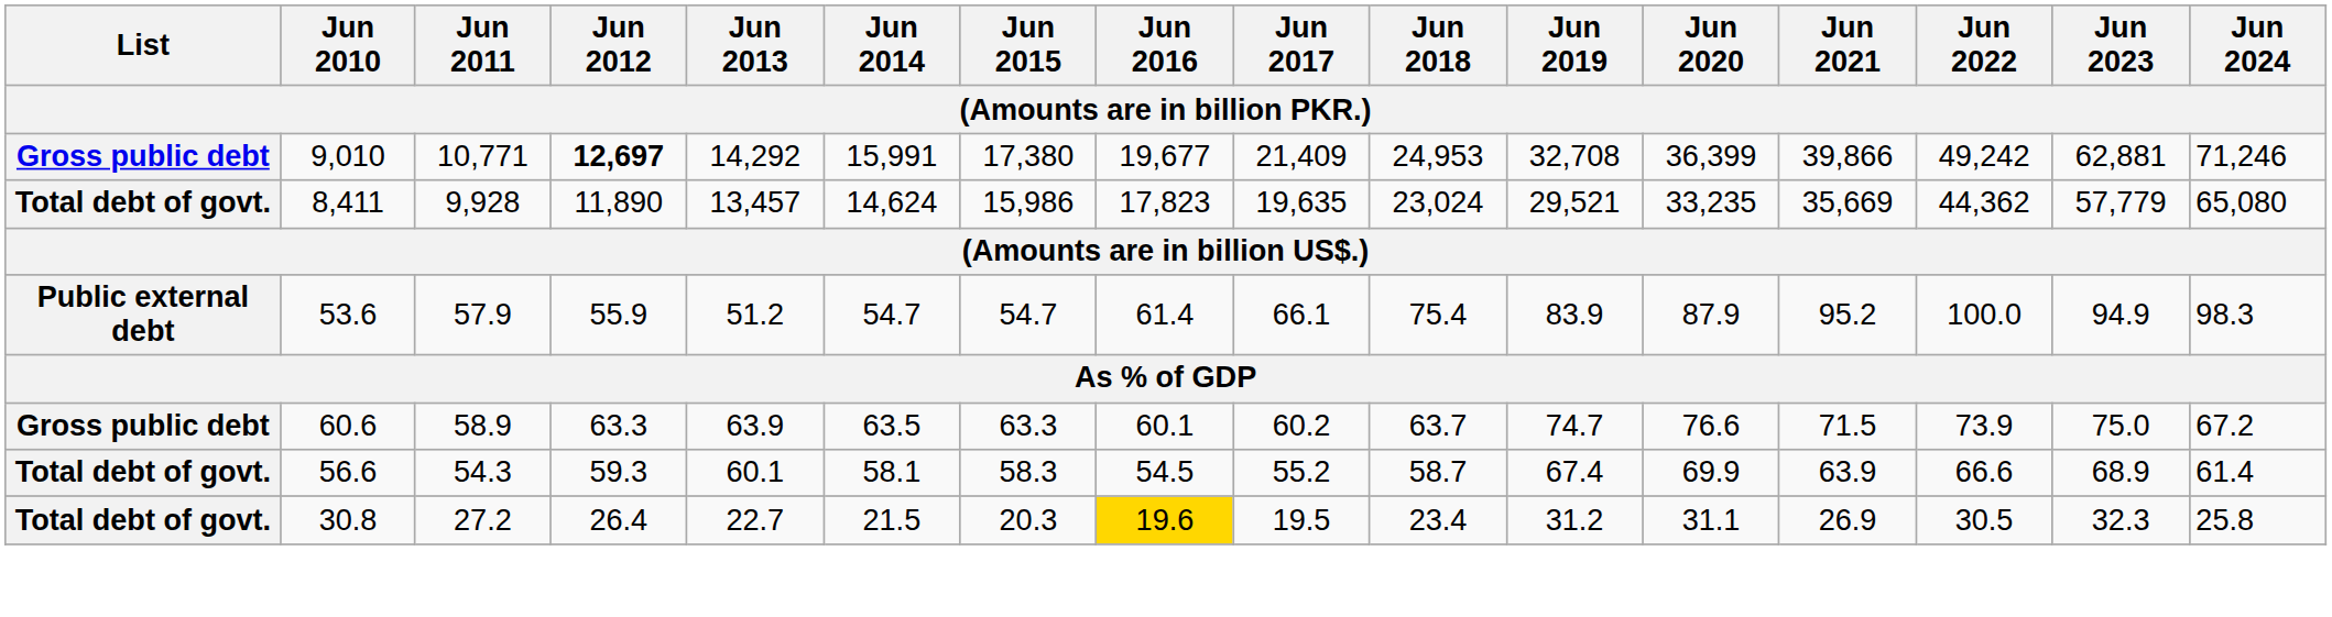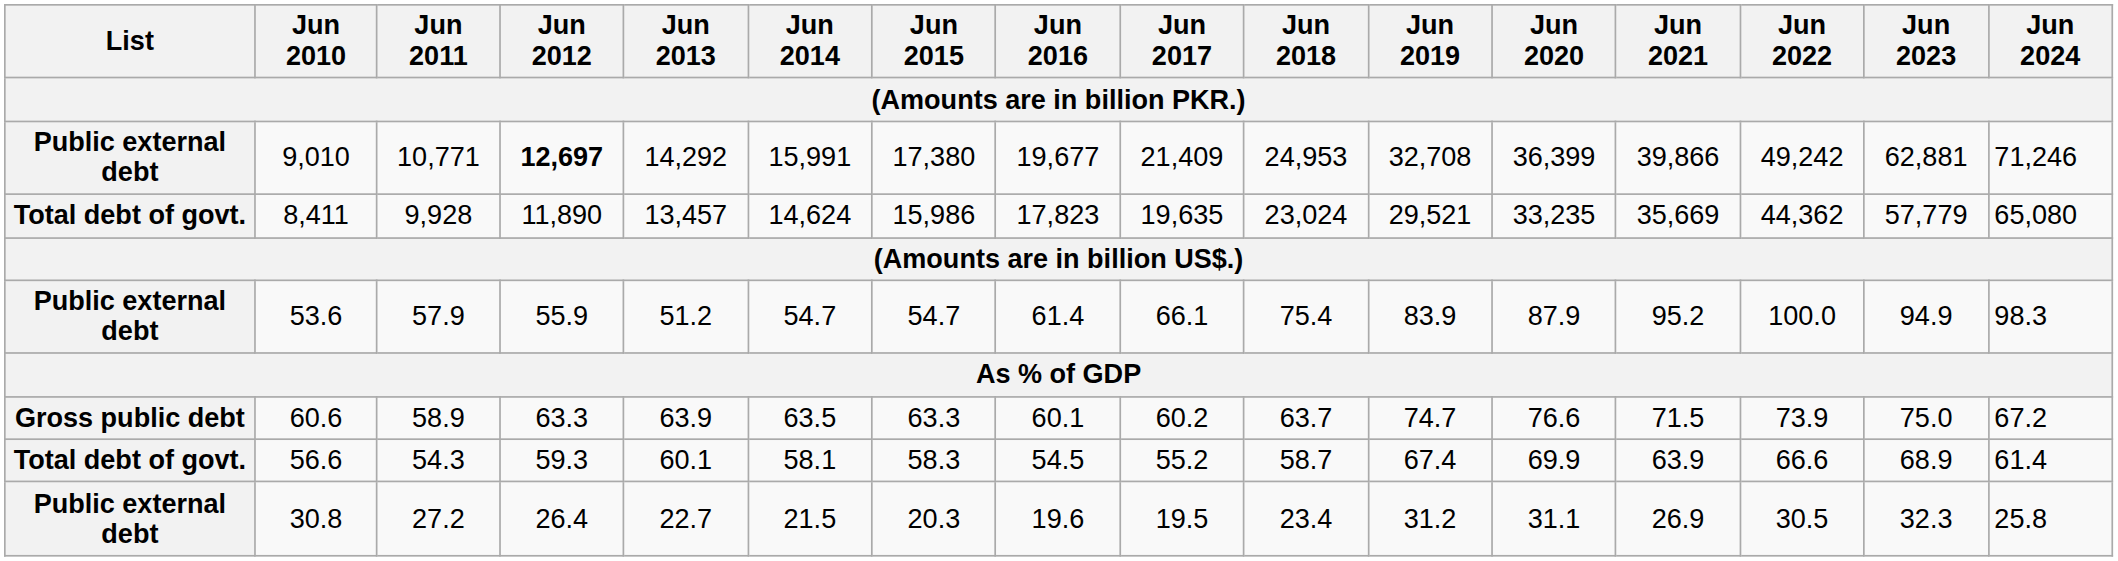 <table class="wikitable">
 <tr>
 <th>List</th>
 <th>Jun 2010</th>
 <th>Jun 2011</th>
 <th>Jun 2012</th>
 <th>Jun 2013</th>
 <th>Jun 2014</th>
 <th>Jun 2015</th>
 <th>Jun 2016</th>
 <th>Jun 2017</th>
 <th>Jun 2018</th>
 <th>Jun 2019</th>
 <th>Jun 2020</th>
 <th>Jun 2021</th>
 <th>Jun 2022</th>
 <th>Jun 2023</th>
 <th>Jun 2024</th>
 </tr>
 <tr>
 <th colspan="16"><strong>(Amounts are in billion PKR.)</strong></th>
 </tr>
 <tr>
-<th><a href='#'>Gross public debt</a></th>
+<th>Public external debt</th>
 <td style="text-align:center"> 9,010</td>
 <td style="text-align:center"> 10,771</td>
 <td style="text-align:center"><strong> 12,697</strong></td>
 <td style="text-align:center"> 14,292</td>
 <td style="text-align:center"> 15,991</td>
 <td style="text-align:center"> 17,380</td>
 <td style="text-align:center"> 19,677</td>
 <td style="text-align:center"> 21,409</td>
 <td style="text-align:center"> 24,953</td>
 <td style="text-align:center"> 32,708</td>
 <td style="text-align:center"> 36,399</td>
 <td style="text-align:center"> 39,866</td>
 <td style="text-align:center"> 49,242</td>
 <td style="text-align:center"> 62,881</td>
 <td>71,246</td>
 </tr>
 <tr>
 <th>Total debt of govt.</th>
 <td style="text-align:center"> 8,411</td>
 <td style="text-align:center"> 9,928</td>
 <td style="text-align:center"> 11,890</td>
 <td style="text-align:center"> 13,457</td>
 <td style="text-align:center"> 14,624</td>
 <td style="text-align:center"> 15,986</td>
 <td style="text-align:center"> 17,823</td>
 <td style="text-align:center"> 19,635</td>
 <td style="text-align:center"> 23,024</td>
 <td style="text-align:center"> 29,521</td>
 <td style="text-align:center"> 33,235</td>
 <td style="text-align:center"> 35,669</td>
 <td style="text-align:center"> 44,362</td>
 <td style="text-align:center"> 57,779</td>
 <td>65,080</td>
 </tr>
 <tr>
 <th colspan="16"><strong>(Amounts are in billion US$.)</strong></th>
 </tr>
 <tr>
 <th>Public external debt</th>
 <td style="text-align:center"> 53.6</td>
 <td style="text-align:center"> 57.9</td>
 <td style="text-align:center"> 55.9</td>
 <td style="text-align:center"> 51.2</td>
 <td style="text-align:center"> 54.7</td>
 <td style="text-align:center"> 54.7</td>
 <td style="text-align:center"> 61.4</td>
 <td style="text-align:center"> 66.1</td>
 <td style="text-align:center"> 75.4</td>
 <td style="text-align:center"> 83.9</td>
 <td style="text-align:center"> 87.9</td>
 <td style="text-align:center"> 95.2</td>
 <td style="text-align:center"> 100.0</td>
 <td style="text-align:center"> 94.9</td>
 <td> 98.3</td>
 </tr>
 <tr>
 <th colspan="16"><strong>As % of GDP</strong></th>
 </tr>
 <tr>
 <th>Gross public debt</th>
 <td style="text-align:center"> 60.6</td>
 <td style="text-align:center"> 58.9</td>
 <td style="text-align:center"> 63.3</td>
 <td style="text-align:center"> 63.9</td>
 <td style="text-align:center"> 63.5</td>
 <td style="text-align:center"> 63.3</td>
 <td style="text-align:center"> 60.1</td>
 <td style="text-align:center"> 60.2</td>
 <td style="text-align:center"> 63.7</td>
 <td style="text-align:center"> 74.7</td>
 <td style="text-align:center"> 76.6</td>
 <td style="text-align:center"> 71.5</td>
 <td style="text-align:center"> 73.9</td>
 <td style="text-align:center"> 75.0</td>
 <td> 67.2</td>
 </tr>
 <tr>
 <th>Total debt of govt.</th>
 <td style="text-align:center"> 56.6</td>
 <td style="text-align:center"> 54.3</td>
 <td style="text-align:center"> 59.3</td>
 <td style="text-align:center"> 60.1</td>
 <td style="text-align:center"> 58.1</td>
 <td style="text-align:center"> 58.3</td>
 <td style="text-align:center"> 54.5</td>
 <td style="text-align:center"> 55.2</td>
 <td style="text-align:center"> 58.7</td>
 <td style="text-align:center"> 67.4</td>
 <td style="text-align:center"> 69.9</td>
 <td style="text-align:center"> 63.9</td>
 <td style="text-align:center"> 66.6</td>
 <td style="text-align:center"> 68.9</td>
 <td> 61.4</td>
 </tr>
 <tr>
-<th>Total debt of govt.</th>
+<th>Public external debt</th>
 <td style="text-align:center"> 30.8</td>
 <td style="text-align:center"> 27.2</td>
 <td style="text-align:center"> 26.4</td>
 <td style="text-align:center"> 22.7</td>
 <td style="text-align:center"> 21.5</td>
 <td style="text-align:center"> 20.3</td>
-<td style="background: gold; text-align:center"> 19.6</td>
+<td style="text-align:center"> 19.6</td>
 <td style="text-align:center"> 19.5</td>
 <td style="text-align:center"> 23.4</td>
 <td style="text-align:center"> 31.2</td>
 <td style="text-align:center"> 31.1</td>
 <td style="text-align:center"> 26.9</td>
 <td style="text-align:center"> 30.5</td>
 <td style="text-align:center"> 32.3</td>
 <td> 25.8</td>
 </tr>
 </table>
